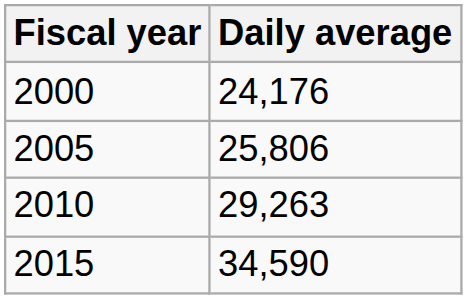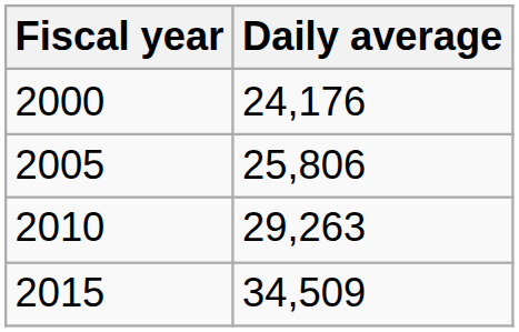 <table class="wikitable">
 <tr>
 <th>Fiscal year</th>
 <th>Daily average</th>
 </tr>
 <tr>
 <td>2000</td>
 <td>24,176</td>
 </tr>
 <tr>
 <td>2005</td>
 <td>25,806</td>
 </tr>
 <tr>
 <td>2010</td>
 <td>29,263</td>
 </tr>
 <tr>
 <td>2015</td>
-<td>34,590</td>
+<td>34,509</td>
 </tr>
 </table>
